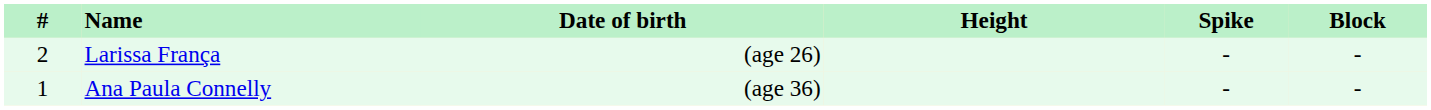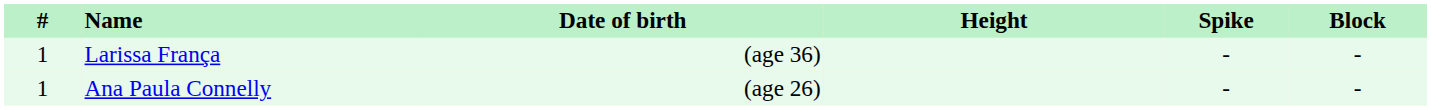 <table border=0 cellpadding=2 cellspacing=0  |- bgcolor=#FFECCE style="text-align:center; font-size:90%;" width=100%>
 <tr bgcolor=#BBF0C9>
 <th width=5%>#</th>
 <th width=22% align=left>Name</th>
 <th width=26%>Date of birth</th>
 <th width=22%>Height</th>
 <th width=8%>Spike</th>
 <th width=9%>Block</th>
 </tr>
 <tr bgcolor=#E7FAEC>
-<td>2</td>
+<td>1</td>
 <td align=left><a href='#'>Larissa França</a></td>
-<td align=right> (age 26)</td>
+<td align=right> (age 36)</td>
 <td></td>
 <td>-</td>
 <td>-</td>
 </tr>
 <tr bgcolor=#E7FAEC>
 <td>1</td>
 <td align=left><a href='#'>Ana Paula Connelly</a></td>
-<td align=right> (age 36)</td>
+<td align=right> (age 26)</td>
 <td></td>
 <td>-</td>
 <td>-</td>
 </tr>
 </table>
